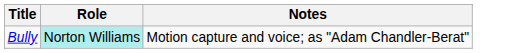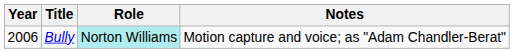 <table class="wikitable">
 <tr>
+<th>Year</th>
 <th><strong>Title</strong></th>
 <th><strong>Role</strong></th>
 <th><strong>Notes</strong></th>
 </tr>
 <tr>
+<td>2006</td>
 <td><em><a href='#'>Bully</a></em></td>
 <td style="background: paleturquoise;">Norton Williams</td>
 <td>Motion capture and voice; as "Adam Chandler-Berat"</td>
 </tr>
 </table>
